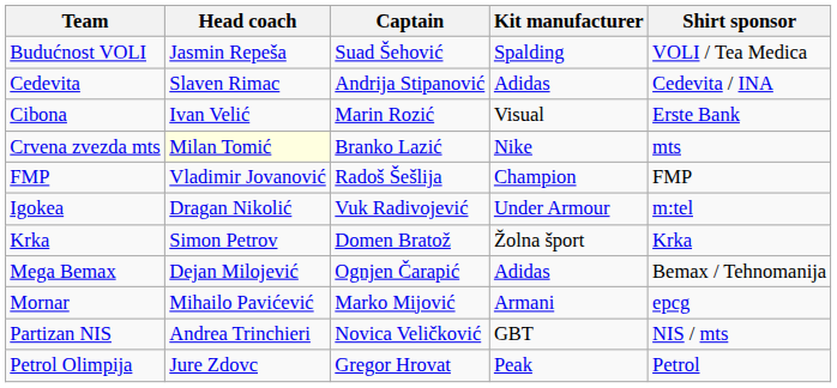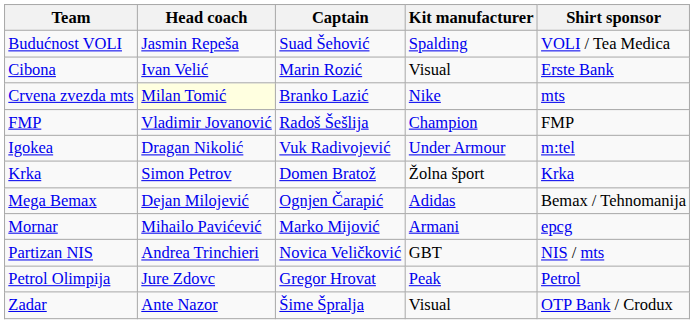 <table class="wikitable sortable">
 <tr>
 <th>Team</th>
 <th>Head coach</th>
 <th>Captain</th>
 <th>Kit manufacturer</th>
 <th>Shirt sponsor</th>
 </tr>
 <tr>
 <td><a href='#'>Budućnost VOLI</a></td>
 <td> <a href='#'>Jasmin Repeša</a></td>
 <td> <a href='#'>Suad Šehović</a></td>
 <td><a href='#'>Spalding</a></td>
 <td><a href='#'>VOLI</a> / Tea Medica</td>
-</tr>
-<tr>
-<td><a href='#'>Cedevita</a></td>
-<td> <a href='#'>Slaven Rimac</a></td>
-<td> <a href='#'>Andrija Stipanović</a></td>
-<td><a href='#'>Adidas</a></td>
-<td><a href='#'>Cedevita</a> / <a href='#'>INA</a></td>
 </tr>
 <tr>
 <td><a href='#'>Cibona</a></td>
 <td> <a href='#'>Ivan Velić</a></td>
 <td> <a href='#'>Marin Rozić</a></td>
 <td>Visual</td>
 <td><a href='#'>Erste Bank</a></td>
 </tr>
 <tr>
 <td><a href='#'>Crvena zvezda mts</a></td>
 <td style="background: lightyellow;"> <a href='#'>Milan Tomić</a></td>
 <td> <a href='#'>Branko Lazić</a></td>
 <td><a href='#'>Nike</a></td>
 <td><a href='#'>mts</a></td>
 </tr>
 <tr>
 <td><a href='#'>FMP</a></td>
 <td> <a href='#'>Vladimir Jovanović</a></td>
 <td> <a href='#'>Radoš Šešlija</a></td>
 <td><a href='#'>Champion</a></td>
 <td>FMP</td>
 </tr>
 <tr>
 <td><a href='#'>Igokea</a></td>
 <td> <a href='#'>Dragan Nikolić</a></td>
 <td> <a href='#'>Vuk Radivojević</a></td>
 <td><a href='#'>Under Armour</a></td>
 <td><a href='#'>m:tel</a></td>
 </tr>
 <tr>
 <td><a href='#'>Krka</a></td>
 <td> <a href='#'>Simon Petrov</a></td>
 <td> <a href='#'>Domen Bratož</a></td>
 <td>Žolna šport</td>
 <td><a href='#'>Krka</a></td>
 </tr>
 <tr>
 <td><a href='#'>Mega Bemax</a></td>
 <td> <a href='#'>Dejan Milojević</a></td>
 <td> <a href='#'>Ognjen Čarapić</a></td>
 <td><a href='#'>Adidas</a></td>
 <td>Bemax / Tehnomanija</td>
 </tr>
 <tr>
 <td><a href='#'>Mornar</a></td>
 <td> <a href='#'>Mihailo Pavićević</a></td>
 <td> <a href='#'>Marko Mijović</a></td>
 <td><a href='#'>Armani</a></td>
 <td><a href='#'>epcg</a></td>
 </tr>
 <tr>
 <td><a href='#'>Partizan NIS</a></td>
 <td> <a href='#'>Andrea Trinchieri</a></td>
 <td> <a href='#'>Novica Veličković</a></td>
 <td>GBT</td>
 <td><a href='#'>NIS</a> / <a href='#'>mts</a></td>
 </tr>
 <tr>
 <td><a href='#'>Petrol Olimpija</a></td>
 <td> <a href='#'>Jure Zdovc</a></td>
 <td> <a href='#'>Gregor Hrovat</a></td>
 <td><a href='#'>Peak</a></td>
 <td><a href='#'>Petrol</a></td>
 </tr>
+<tr>
+<td><a href='#'>Zadar</a></td>
+<td> <a href='#'>Ante Nazor</a></td>
+<td> <a href='#'>Šime Špralja</a></td>
+<td>Visual</td>
+<td><a href='#'>OTP Bank</a> / Crodux</td>
+</tr>
 </table>
